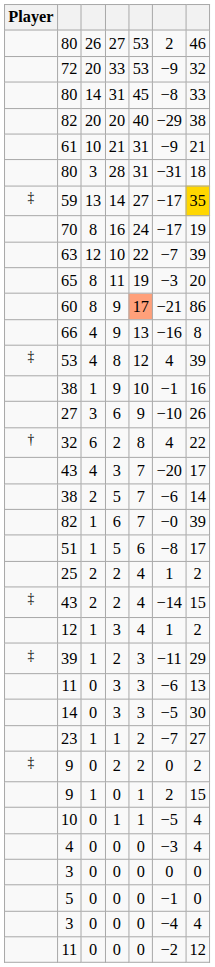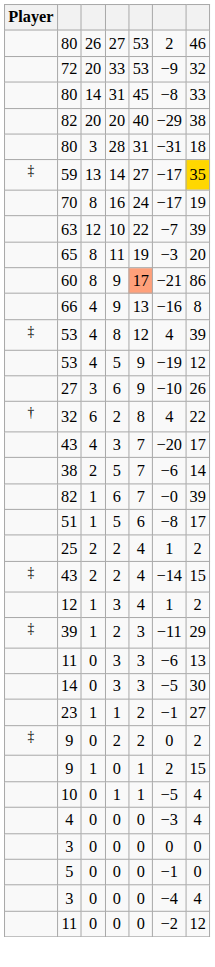 <table class="wikitable sortable" style="text-align:center;">
 <tr>
 <th>Player</th>
 <th></th>
 <th></th>
 <th></th>
 <th></th>
 <th data-sort-type="number"></th>
 <th></th>
 </tr>
 <tr>
 <td></td>
 <td>80</td>
 <td>26</td>
 <td>27</td>
 <td>53</td>
 <td>2</td>
 <td>46</td>
 </tr>
 <tr>
 <td></td>
 <td>72</td>
 <td>20</td>
 <td>33</td>
 <td>53</td>
 <td>−9</td>
 <td>32</td>
 </tr>
 <tr>
 <td></td>
 <td>80</td>
 <td>14</td>
 <td>31</td>
 <td>45</td>
 <td>−8</td>
 <td>33</td>
 </tr>
 <tr>
 <td></td>
 <td>82</td>
 <td>20</td>
 <td>20</td>
 <td>40</td>
 <td>−29</td>
 <td>38</td>
-</tr>
-<tr>
-<td></td>
-<td>61</td>
-<td>10</td>
-<td>21</td>
-<td>31</td>
-<td>−9</td>
-<td>21</td>
 </tr>
 <tr>
 <td></td>
 <td>80</td>
 <td>3</td>
 <td>28</td>
 <td>31</td>
 <td>−31</td>
 <td>18</td>
 </tr>
 <tr>
 <td><sup>‡</sup></td>
 <td>59</td>
 <td>13</td>
 <td>14</td>
 <td>27</td>
 <td>−17</td>
 <td style="background: gold;">35</td>
 </tr>
 <tr>
 <td></td>
 <td>70</td>
 <td>8</td>
 <td>16</td>
 <td>24</td>
 <td>−17</td>
 <td>19</td>
 </tr>
 <tr>
 <td></td>
 <td>63</td>
 <td>12</td>
 <td>10</td>
 <td>22</td>
 <td>−7</td>
 <td>39</td>
 </tr>
 <tr>
 <td></td>
 <td>65</td>
 <td>8</td>
 <td>11</td>
 <td>19</td>
 <td>−3</td>
 <td>20</td>
 </tr>
 <tr>
 <td></td>
 <td>60</td>
 <td>8</td>
 <td>9</td>
 <td style="background: lightsalmon;">17</td>
 <td>−21</td>
 <td>86</td>
 </tr>
 <tr>
 <td></td>
 <td>66</td>
 <td>4</td>
 <td>9</td>
 <td>13</td>
 <td>−16</td>
 <td>8</td>
 </tr>
 <tr>
 <td><sup>‡</sup></td>
 <td>53</td>
 <td>4</td>
 <td>8</td>
 <td>12</td>
 <td>4</td>
 <td>39</td>
 </tr>
 <tr>
 <td></td>
-<td>38</td>
-<td>1</td>
+<td>53</td>
+<td>4</td>
+<td>5</td>
 <td>9</td>
-<td>10</td>
-<td>−1</td>
-<td>16</td>
+<td>−19</td>
+<td>12</td>
 </tr>
 <tr>
 <td></td>
 <td>27</td>
 <td>3</td>
 <td>6</td>
 <td>9</td>
 <td>−10</td>
 <td>26</td>
 </tr>
 <tr>
 <td><sup>†</sup></td>
 <td>32</td>
 <td>6</td>
 <td>2</td>
 <td>8</td>
 <td>4</td>
 <td>22</td>
 </tr>
 <tr>
 <td></td>
 <td>43</td>
 <td>4</td>
 <td>3</td>
 <td>7</td>
 <td>−20</td>
 <td>17</td>
 </tr>
 <tr>
 <td></td>
 <td>38</td>
 <td>2</td>
 <td>5</td>
 <td>7</td>
 <td>−6</td>
 <td>14</td>
 </tr>
 <tr>
 <td></td>
 <td>82</td>
 <td>1</td>
 <td>6</td>
 <td>7</td>
 <td>−0</td>
 <td>39</td>
 </tr>
 <tr>
 <td></td>
 <td>51</td>
 <td>1</td>
 <td>5</td>
 <td>6</td>
 <td>−8</td>
 <td>17</td>
 </tr>
 <tr>
 <td></td>
 <td>25</td>
 <td>2</td>
 <td>2</td>
 <td>4</td>
 <td>1</td>
 <td>2</td>
 </tr>
 <tr>
 <td><sup>‡</sup></td>
 <td>43</td>
 <td>2</td>
 <td>2</td>
 <td>4</td>
 <td>−14</td>
 <td>15</td>
 </tr>
 <tr>
 <td></td>
 <td>12</td>
 <td>1</td>
 <td>3</td>
 <td>4</td>
 <td>1</td>
 <td>2</td>
 </tr>
 <tr>
 <td><sup>‡</sup></td>
 <td>39</td>
 <td>1</td>
 <td>2</td>
 <td>3</td>
 <td>−11</td>
 <td>29</td>
 </tr>
 <tr>
 <td></td>
 <td>11</td>
 <td>0</td>
 <td>3</td>
 <td>3</td>
 <td>−6</td>
 <td>13</td>
 </tr>
 <tr>
 <td></td>
 <td>14</td>
 <td>0</td>
 <td>3</td>
 <td>3</td>
 <td>−5</td>
 <td>30</td>
 </tr>
 <tr>
 <td></td>
 <td>23</td>
 <td>1</td>
 <td>1</td>
 <td>2</td>
-<td>−7</td>
+<td>−1</td>
 <td>27</td>
 </tr>
 <tr>
 <td><sup>‡</sup></td>
 <td>9</td>
 <td>0</td>
 <td>2</td>
 <td>2</td>
 <td>0</td>
 <td>2</td>
 </tr>
 <tr>
 <td></td>
 <td>9</td>
 <td>1</td>
 <td>0</td>
 <td>1</td>
 <td>2</td>
 <td>15</td>
 </tr>
 <tr>
 <td></td>
 <td>10</td>
 <td>0</td>
 <td>1</td>
 <td>1</td>
 <td>−5</td>
 <td>4</td>
 </tr>
 <tr>
 <td></td>
 <td>4</td>
 <td>0</td>
 <td>0</td>
 <td>0</td>
 <td>−3</td>
 <td>4</td>
 </tr>
 <tr>
 <td></td>
 <td>3</td>
 <td>0</td>
 <td>0</td>
 <td>0</td>
 <td>0</td>
 <td>0</td>
 </tr>
 <tr>
 <td></td>
 <td>5</td>
 <td>0</td>
 <td>0</td>
 <td>0</td>
 <td>−1</td>
 <td>0</td>
 </tr>
 <tr>
 <td></td>
 <td>3</td>
 <td>0</td>
 <td>0</td>
 <td>0</td>
 <td>−4</td>
 <td>4</td>
 </tr>
 <tr>
 <td></td>
 <td>11</td>
 <td>0</td>
 <td>0</td>
 <td>0</td>
 <td>−2</td>
 <td>12</td>
 </tr>
 </table>
